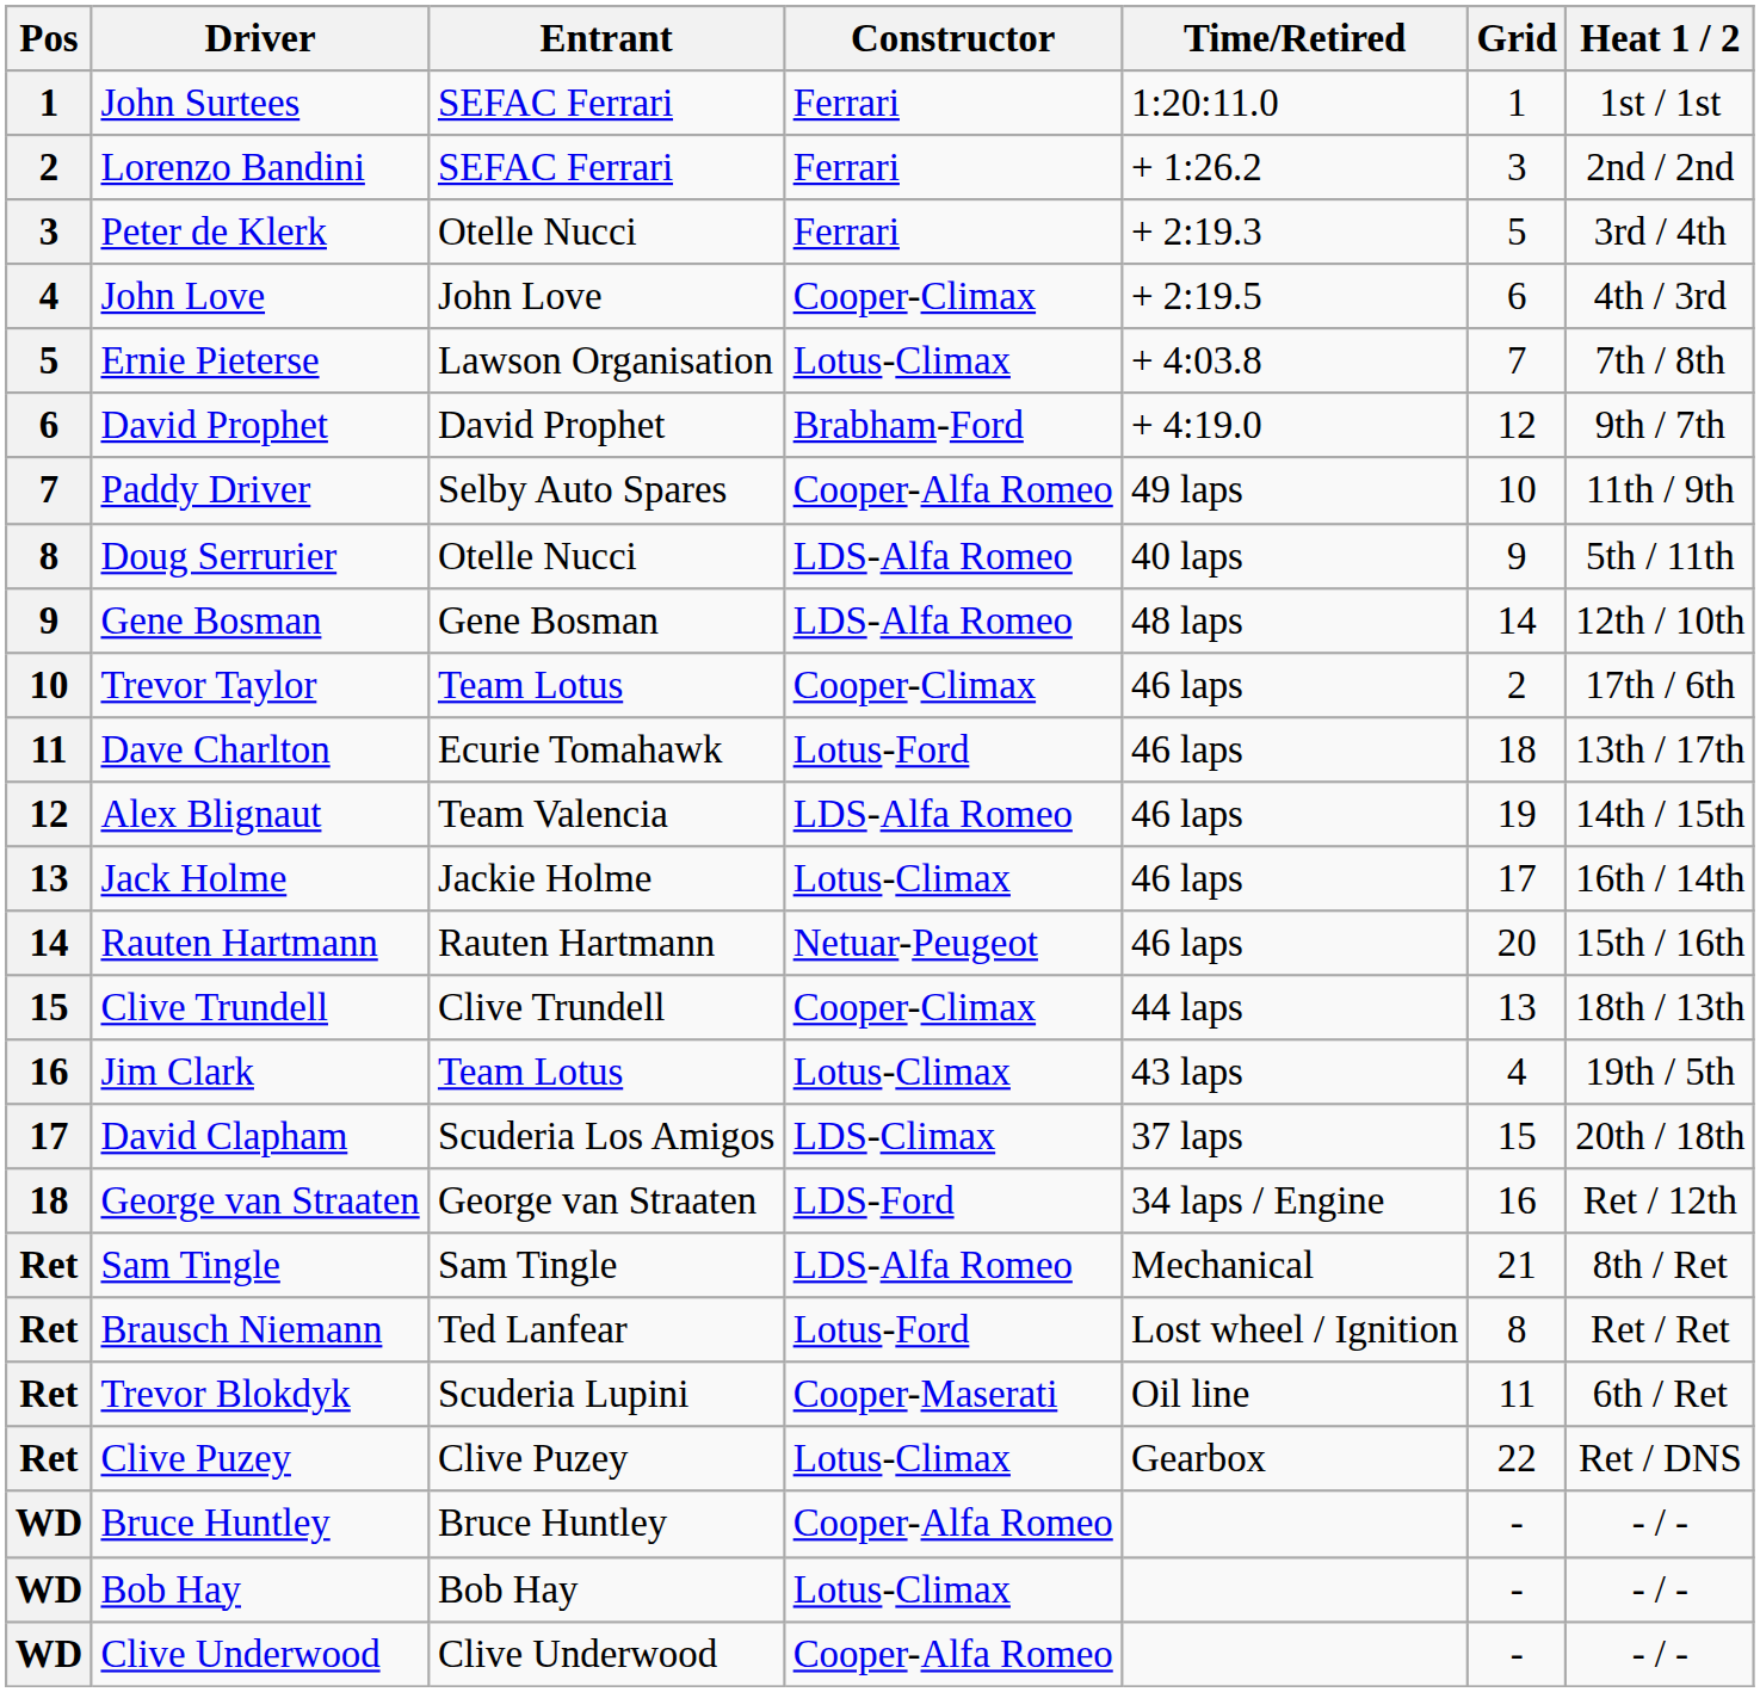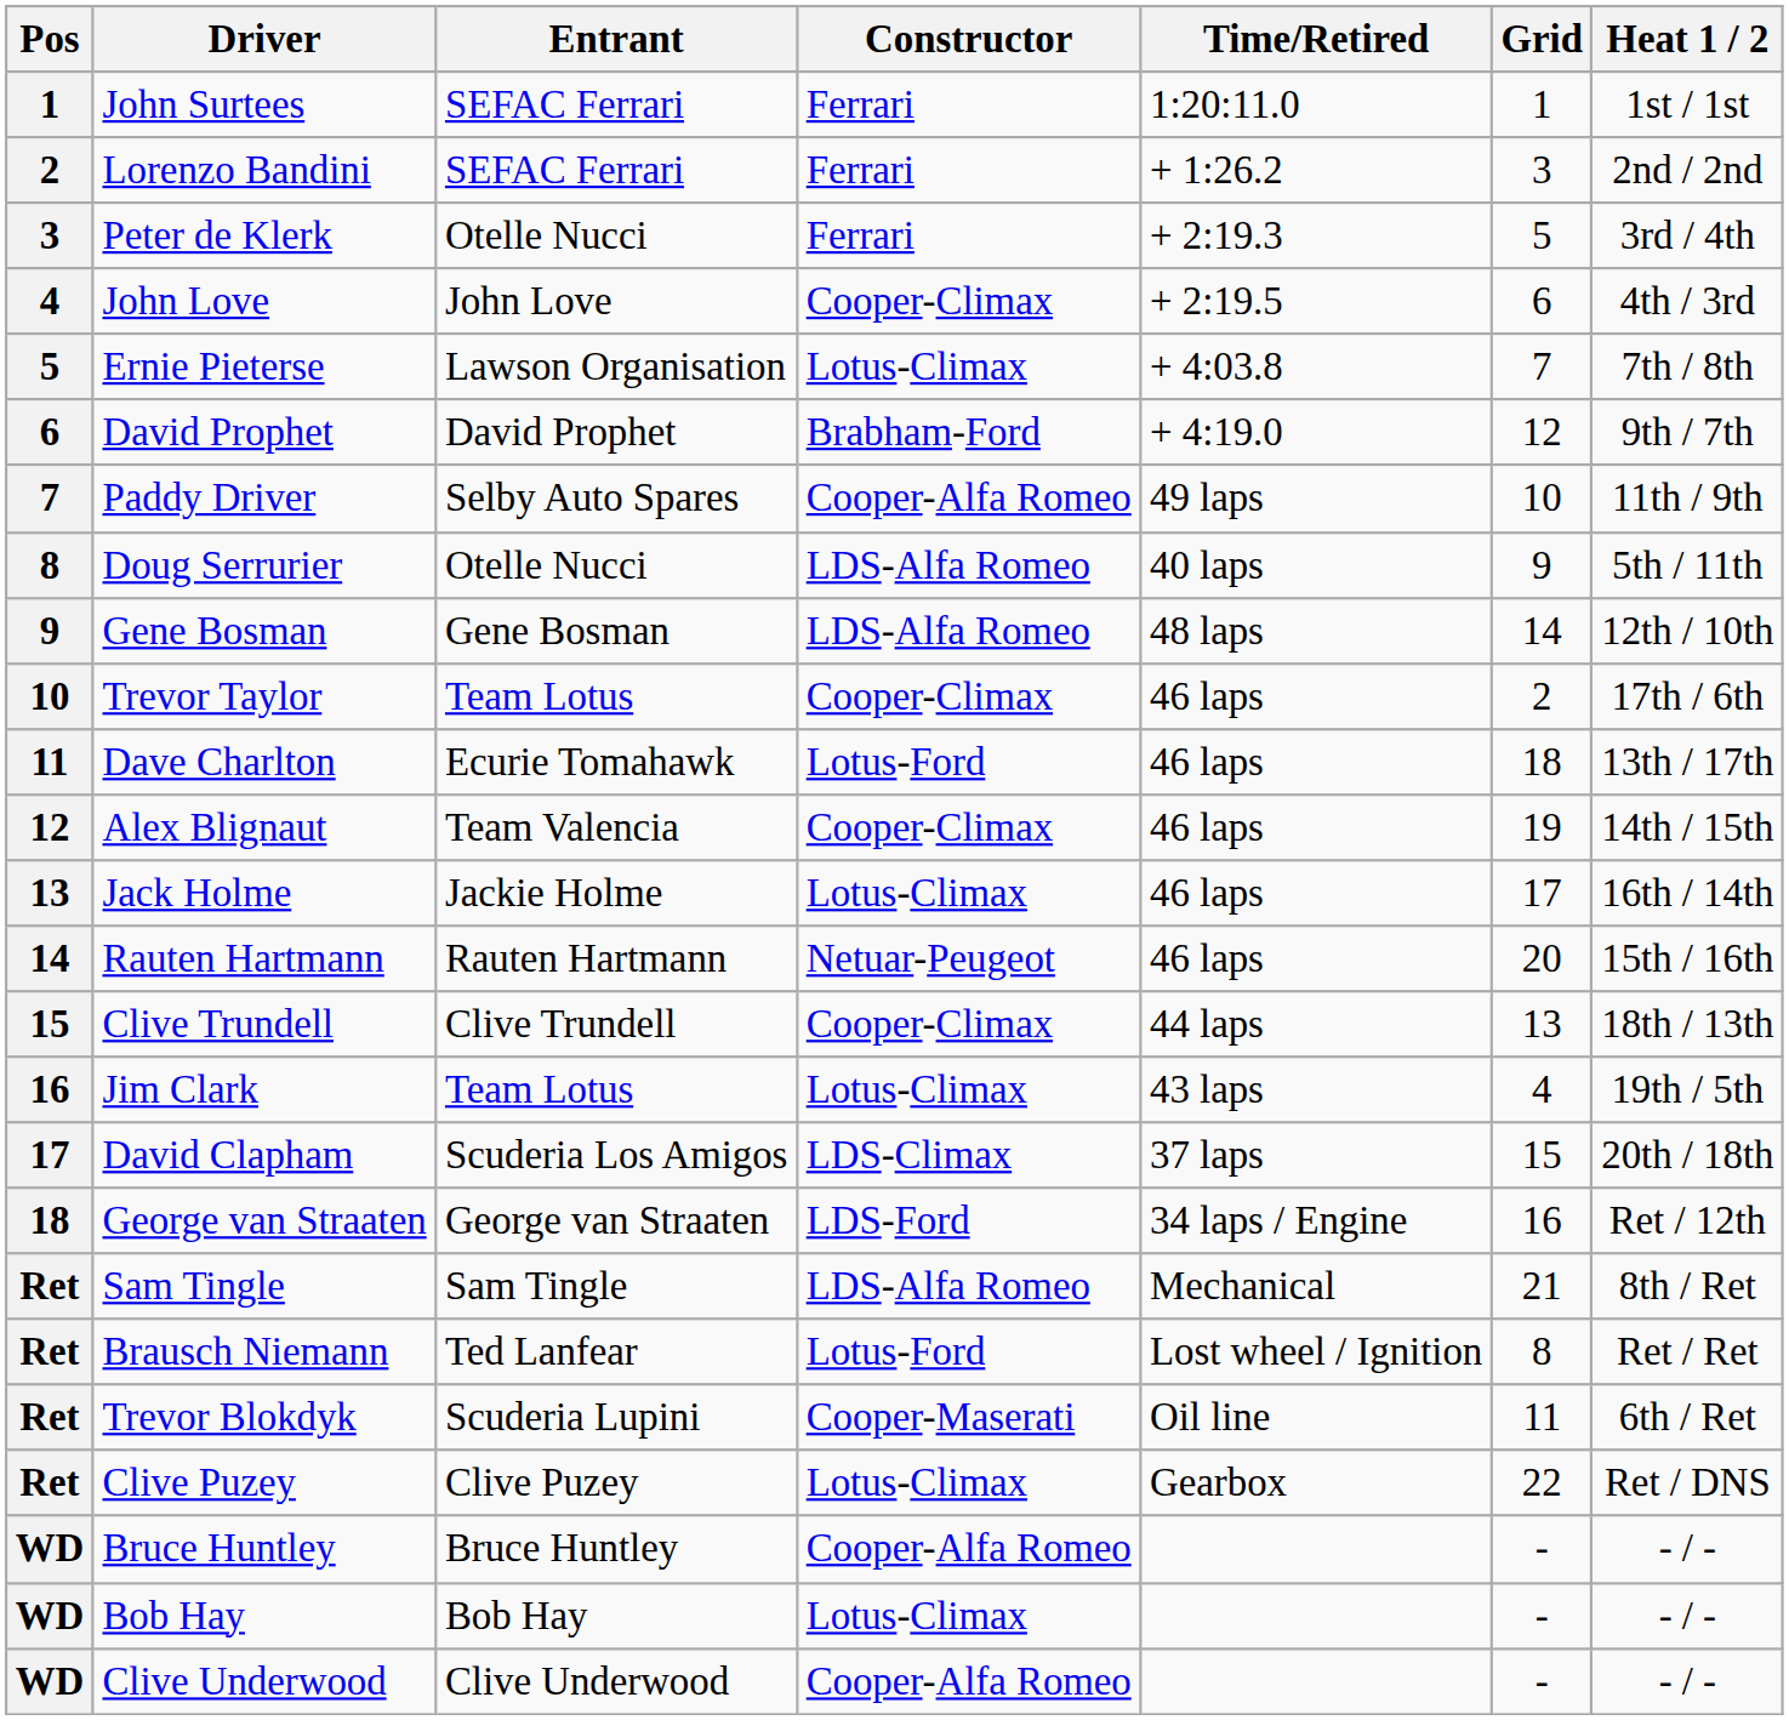 <table class="wikitable" style="font-size: 95%;">
 <tr>
 <th>Pos</th>
 <th>Driver</th>
 <th>Entrant</th>
 <th>Constructor</th>
 <th>Time/Retired</th>
 <th>Grid</th>
 <th>Heat 1 / 2</th>
 </tr>
 <tr>
 <th>1</th>
 <td> <a href='#'>John Surtees</a></td>
 <td><a href='#'>SEFAC Ferrari</a></td>
 <td><a href='#'>Ferrari</a></td>
 <td>1:20:11.0</td>
 <td style="text-align:center">1</td>
 <td style="text-align:center">1st / 1st</td>
 </tr>
 <tr>
 <th>2</th>
 <td> <a href='#'>Lorenzo Bandini</a></td>
 <td><a href='#'>SEFAC Ferrari</a></td>
 <td><a href='#'>Ferrari</a></td>
 <td>+ 1:26.2</td>
 <td style="text-align:center">3</td>
 <td style="text-align:center">2nd / 2nd</td>
 </tr>
 <tr>
 <th>3</th>
 <td> <a href='#'>Peter de Klerk</a></td>
 <td>Otelle Nucci</td>
 <td><a href='#'>Ferrari</a></td>
 <td>+ 2:19.3</td>
 <td style="text-align:center">5</td>
 <td style="text-align:center">3rd / 4th</td>
 </tr>
 <tr>
 <th>4</th>
 <td> <a href='#'>John Love</a></td>
 <td>John Love</td>
 <td><a href='#'>Cooper</a>-<a href='#'>Climax</a></td>
 <td>+ 2:19.5</td>
 <td style="text-align:center">6</td>
 <td style="text-align:center">4th / 3rd</td>
 </tr>
 <tr>
 <th>5</th>
 <td> <a href='#'>Ernie Pieterse</a></td>
 <td>Lawson Organisation</td>
 <td><a href='#'>Lotus</a>-<a href='#'>Climax</a></td>
 <td>+ 4:03.8</td>
 <td style="text-align:center">7</td>
 <td style="text-align:center">7th / 8th</td>
 </tr>
 <tr>
 <th>6</th>
 <td> <a href='#'>David Prophet</a></td>
 <td>David Prophet</td>
 <td><a href='#'>Brabham</a>-<a href='#'>Ford</a></td>
 <td>+ 4:19.0</td>
 <td style="text-align:center">12</td>
 <td style="text-align:center">9th / 7th</td>
 </tr>
 <tr>
 <th>7</th>
 <td> <a href='#'>Paddy Driver</a></td>
 <td>Selby Auto Spares</td>
 <td><a href='#'>Cooper</a>-<a href='#'>Alfa Romeo</a></td>
 <td>49 laps</td>
 <td style="text-align:center">10</td>
 <td style="text-align:center">11th / 9th</td>
 </tr>
 <tr>
 <th>8</th>
 <td> <a href='#'>Doug Serrurier</a></td>
 <td>Otelle Nucci</td>
 <td><a href='#'>LDS</a>-<a href='#'>Alfa Romeo</a></td>
 <td>40 laps</td>
 <td style="text-align:center">9</td>
 <td style="text-align:center">5th / 11th</td>
 </tr>
 <tr>
 <th>9</th>
 <td> <a href='#'>Gene Bosman</a></td>
 <td>Gene Bosman</td>
 <td><a href='#'>LDS</a>-<a href='#'>Alfa Romeo</a></td>
 <td>48 laps</td>
 <td style="text-align:center">14</td>
 <td style="text-align:center">12th / 10th</td>
 </tr>
 <tr>
 <th>10</th>
 <td> <a href='#'>Trevor Taylor</a></td>
 <td><a href='#'>Team Lotus</a></td>
 <td><a href='#'>Cooper</a>-<a href='#'>Climax</a></td>
 <td>46 laps</td>
 <td style="text-align:center">2</td>
 <td style="text-align:center">17th / 6th</td>
 </tr>
 <tr>
 <th>11</th>
 <td> <a href='#'>Dave Charlton</a></td>
 <td>Ecurie Tomahawk</td>
 <td><a href='#'>Lotus</a>-<a href='#'>Ford</a></td>
 <td>46 laps</td>
 <td style="text-align:center">18</td>
 <td style="text-align:center">13th / 17th</td>
 </tr>
 <tr>
 <th>12</th>
 <td> <a href='#'>Alex Blignaut</a></td>
 <td>Team Valencia</td>
-<td><a href='#'>LDS</a>-<a href='#'>Alfa Romeo</a></td>
+<td><a href='#'>Cooper</a>-<a href='#'>Climax</a></td>
 <td>46 laps</td>
 <td style="text-align:center">19</td>
 <td style="text-align:center">14th / 15th</td>
 </tr>
 <tr>
 <th>13</th>
 <td> <a href='#'>Jack Holme</a></td>
 <td>Jackie Holme</td>
 <td><a href='#'>Lotus</a>-<a href='#'>Climax</a></td>
 <td>46 laps</td>
 <td style="text-align:center">17</td>
 <td style="text-align:center">16th / 14th</td>
 </tr>
 <tr>
 <th>14</th>
 <td> <a href='#'>Rauten Hartmann</a></td>
 <td>Rauten Hartmann</td>
 <td><a href='#'>Netuar</a>-<a href='#'>Peugeot</a></td>
 <td>46 laps</td>
 <td style="text-align:center">20</td>
 <td style="text-align:center">15th / 16th</td>
 </tr>
 <tr>
 <th>15</th>
 <td> <a href='#'>Clive Trundell</a></td>
 <td>Clive Trundell</td>
 <td><a href='#'>Cooper</a>-<a href='#'>Climax</a></td>
 <td>44 laps</td>
 <td style="text-align:center">13</td>
 <td style="text-align:center">18th / 13th</td>
 </tr>
 <tr>
 <th>16</th>
 <td> <a href='#'>Jim Clark</a></td>
 <td><a href='#'>Team Lotus</a></td>
 <td><a href='#'>Lotus</a>-<a href='#'>Climax</a></td>
 <td>43 laps</td>
 <td style="text-align:center">4</td>
 <td style="text-align:center">19th / 5th</td>
 </tr>
 <tr>
 <th>17</th>
 <td> <a href='#'>David Clapham</a></td>
 <td>Scuderia Los Amigos</td>
 <td><a href='#'>LDS</a>-<a href='#'>Climax</a></td>
 <td>37 laps</td>
 <td style="text-align:center">15</td>
 <td style="text-align:center">20th / 18th</td>
 </tr>
 <tr>
 <th>18</th>
 <td> <a href='#'>George van Straaten</a></td>
 <td>George van Straaten</td>
 <td><a href='#'>LDS</a>-<a href='#'>Ford</a></td>
 <td>34 laps / Engine</td>
 <td style="text-align:center">16</td>
 <td style="text-align:center">Ret / 12th</td>
 </tr>
 <tr>
 <th>Ret</th>
 <td> <a href='#'>Sam Tingle</a></td>
 <td>Sam Tingle</td>
 <td><a href='#'>LDS</a>-<a href='#'>Alfa Romeo</a></td>
 <td>Mechanical</td>
 <td style="text-align:center">21</td>
 <td style="text-align:center">8th / Ret</td>
 </tr>
 <tr>
 <th>Ret</th>
 <td> <a href='#'>Brausch Niemann</a></td>
 <td>Ted Lanfear</td>
 <td><a href='#'>Lotus</a>-<a href='#'>Ford</a></td>
 <td>Lost wheel / Ignition</td>
 <td style="text-align:center">8</td>
 <td style="text-align:center">Ret / Ret</td>
 </tr>
 <tr>
 <th>Ret</th>
 <td> <a href='#'>Trevor Blokdyk</a></td>
 <td>Scuderia Lupini</td>
 <td><a href='#'>Cooper</a>-<a href='#'>Maserati</a></td>
 <td>Oil line</td>
 <td style="text-align:center">11</td>
 <td style="text-align:center">6th / Ret</td>
 </tr>
 <tr>
 <th>Ret</th>
 <td> <a href='#'>Clive Puzey</a></td>
 <td>Clive Puzey</td>
 <td><a href='#'>Lotus</a>-<a href='#'>Climax</a></td>
 <td>Gearbox</td>
 <td style="text-align:center">22</td>
 <td style="text-align:center">Ret / DNS</td>
 </tr>
 <tr>
 <th>WD</th>
 <td> <a href='#'>Bruce Huntley</a></td>
 <td>Bruce Huntley</td>
 <td><a href='#'>Cooper</a>-<a href='#'>Alfa Romeo</a></td>
 <td></td>
 <td style="text-align:center">-</td>
 <td style="text-align:center">- / -</td>
 </tr>
 <tr>
 <th>WD</th>
 <td> <a href='#'>Bob Hay</a></td>
 <td>Bob Hay</td>
 <td><a href='#'>Lotus</a>-<a href='#'>Climax</a></td>
 <td></td>
 <td style="text-align:center">-</td>
 <td style="text-align:center">- / -</td>
 </tr>
 <tr>
 <th>WD</th>
 <td> <a href='#'>Clive Underwood</a></td>
 <td>Clive Underwood</td>
 <td><a href='#'>Cooper</a>-<a href='#'>Alfa Romeo</a></td>
 <td></td>
 <td style="text-align:center">-</td>
 <td style="text-align:center">- / -</td>
 </tr>
 </table>
